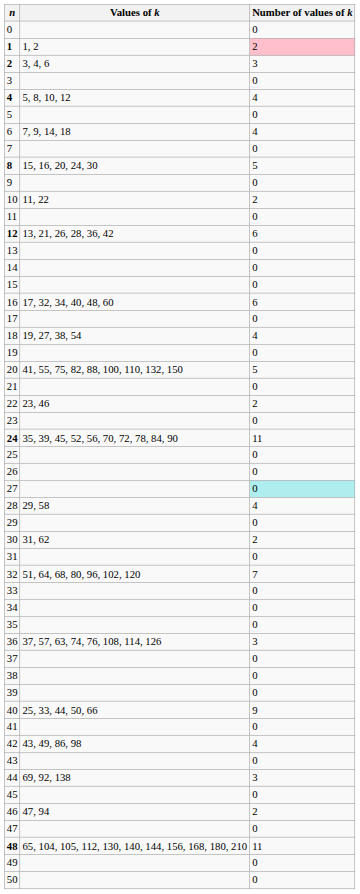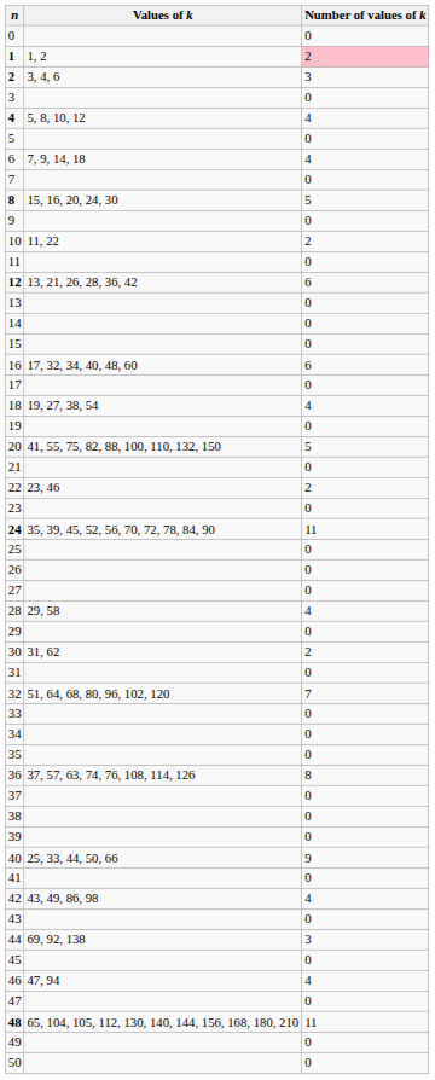 <table class="wikitable">
 <tr>
 <th><em>n</em></th>
 <th>Values of <em>k</em> </th>
 <th>Number of values of <em>k</em> </th>
 </tr>
 <tr>
 <td>0</td>
 <td></td>
 <td>0</td>
 </tr>
 <tr>
 <td><strong>1</strong></td>
 <td>1, 2</td>
 <td style="background: pink;">2</td>
 </tr>
 <tr>
 <td><strong>2</strong></td>
 <td>3, 4, 6</td>
 <td>3</td>
 </tr>
 <tr>
 <td>3</td>
 <td></td>
 <td>0</td>
 </tr>
 <tr>
 <td><strong>4</strong></td>
 <td>5, 8, 10, 12</td>
 <td>4</td>
 </tr>
 <tr>
 <td>5</td>
 <td></td>
 <td>0</td>
 </tr>
 <tr>
 <td>6</td>
 <td>7, 9, 14, 18</td>
 <td>4</td>
 </tr>
 <tr>
 <td>7</td>
 <td></td>
 <td>0</td>
 </tr>
 <tr>
 <td><strong>8</strong></td>
 <td>15, 16, 20, 24, 30</td>
 <td>5</td>
 </tr>
 <tr>
 <td>9</td>
 <td></td>
 <td>0</td>
 </tr>
 <tr>
 <td>10</td>
 <td>11, 22</td>
 <td>2</td>
 </tr>
 <tr>
 <td>11</td>
 <td></td>
 <td>0</td>
 </tr>
 <tr>
 <td><strong>12</strong></td>
 <td>13, 21, 26, 28, 36, 42</td>
 <td>6</td>
 </tr>
 <tr>
 <td>13</td>
 <td></td>
 <td>0</td>
 </tr>
 <tr>
 <td>14</td>
 <td></td>
 <td>0</td>
 </tr>
 <tr>
 <td>15</td>
 <td></td>
 <td>0</td>
 </tr>
 <tr>
 <td>16</td>
 <td>17, 32, 34, 40, 48, 60</td>
 <td>6</td>
 </tr>
 <tr>
 <td>17</td>
 <td></td>
 <td>0</td>
 </tr>
 <tr>
 <td>18</td>
 <td>19, 27, 38, 54</td>
 <td>4</td>
 </tr>
 <tr>
 <td>19</td>
 <td></td>
 <td>0</td>
 </tr>
 <tr>
 <td>20</td>
 <td>41, 55, 75, 82, 88, 100, 110, 132, 150</td>
 <td>5</td>
 </tr>
 <tr>
 <td>21</td>
 <td></td>
 <td>0</td>
 </tr>
 <tr>
 <td>22</td>
 <td>23, 46</td>
 <td>2</td>
 </tr>
 <tr>
 <td>23</td>
 <td></td>
 <td>0</td>
 </tr>
 <tr>
 <td><strong>24</strong></td>
 <td>35, 39, 45, 52, 56, 70, 72, 78, 84, 90</td>
 <td>11</td>
 </tr>
 <tr>
 <td>25</td>
 <td></td>
 <td>0</td>
 </tr>
 <tr>
 <td>26</td>
 <td></td>
 <td>0</td>
 </tr>
 <tr>
 <td>27</td>
 <td></td>
-<td style="background: paleturquoise;">0</td>
+<td>0</td>
 </tr>
 <tr>
 <td>28</td>
 <td>29, 58</td>
 <td>4</td>
 </tr>
 <tr>
 <td>29</td>
 <td></td>
 <td>0</td>
 </tr>
 <tr>
 <td>30</td>
 <td>31, 62</td>
 <td>2</td>
 </tr>
 <tr>
 <td>31</td>
 <td></td>
 <td>0</td>
 </tr>
 <tr>
 <td>32</td>
 <td>51, 64, 68, 80, 96, 102, 120</td>
 <td>7</td>
 </tr>
 <tr>
 <td>33</td>
 <td></td>
 <td>0</td>
 </tr>
 <tr>
 <td>34</td>
 <td></td>
 <td>0</td>
 </tr>
 <tr>
 <td>35</td>
 <td></td>
 <td>0</td>
 </tr>
 <tr>
 <td>36</td>
 <td>37, 57, 63, 74, 76, 108, 114, 126</td>
-<td>3</td>
+<td>8</td>
 </tr>
 <tr>
 <td>37</td>
 <td></td>
 <td>0</td>
 </tr>
 <tr>
 <td>38</td>
 <td></td>
 <td>0</td>
 </tr>
 <tr>
 <td>39</td>
 <td></td>
 <td>0</td>
 </tr>
 <tr>
 <td>40</td>
 <td>25, 33, 44, 50, 66</td>
 <td>9</td>
 </tr>
 <tr>
 <td>41</td>
 <td></td>
 <td>0</td>
 </tr>
 <tr>
 <td>42</td>
 <td>43, 49, 86, 98</td>
 <td>4</td>
 </tr>
 <tr>
 <td>43</td>
 <td></td>
 <td>0</td>
 </tr>
 <tr>
 <td>44</td>
 <td>69, 92, 138</td>
 <td>3</td>
 </tr>
 <tr>
 <td>45</td>
 <td></td>
 <td>0</td>
 </tr>
 <tr>
 <td>46</td>
 <td>47, 94</td>
-<td>2</td>
+<td>4</td>
 </tr>
 <tr>
 <td>47</td>
 <td></td>
 <td>0</td>
 </tr>
 <tr>
 <td><strong>48</strong></td>
 <td>65, 104, 105, 112, 130, 140, 144, 156, 168, 180, 210</td>
 <td>11</td>
 </tr>
 <tr>
 <td>49</td>
 <td></td>
 <td>0</td>
 </tr>
 <tr>
 <td>50</td>
 <td></td>
 <td>0</td>
 </tr>
 </table>
